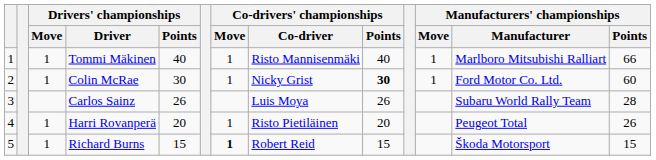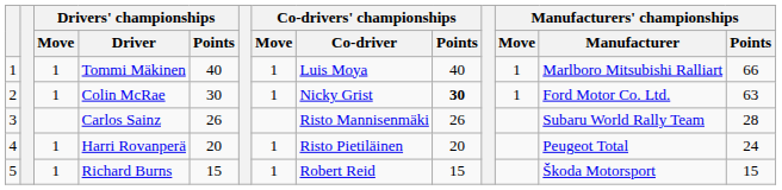 <table class="wikitable" style="font-size:85%;">
 <tr>
 <th rowspan="2"></th>
 <th rowspan="7" style="width:5px;"></th>
 <th colspan="3">Drivers' championships</th>
 <th rowspan="7" style="width:5px;"></th>
 <th colspan="3" nowrap>Co-drivers' championships</th>
 <th rowspan="7" style="width:5px;"></th>
 <th colspan="3" nowrap>Manufacturers' championships</th>
 </tr>
 <tr>
 <th>Move</th>
 <th>Driver</th>
 <th>Points</th>
 <th>Move</th>
 <th>Co-driver</th>
 <th>Points</th>
 <th>Move</th>
 <th>Manufacturer</th>
 <th>Points</th>
 </tr>
 <tr>
 <td align="center">1</td>
 <td align="center"> 1</td>
 <td> <a href='#'>Tommi Mäkinen</a></td>
 <td align="center">40</td>
 <td align="center"> 1</td>
-<td> <a href='#'>Risto Mannisenmäki</a></td>
+<td> <a href='#'>Luis Moya</a></td>
 <td align="center">40</td>
 <td align="center"> 1</td>
 <td> <a href='#'>Marlboro Mitsubishi Ralliart</a></td>
 <td align="center">66</td>
 </tr>
 <tr>
 <td align="center">2</td>
 <td align="center"> 1</td>
 <td> <a href='#'>Colin McRae</a></td>
 <td align="center">30</td>
 <td align="center"> 1</td>
 <td> <a href='#'>Nicky Grist</a></td>
 <td align="center"><strong>30</strong></td>
 <td align="center"> 1</td>
 <td> <a href='#'>Ford Motor Co. Ltd.</a></td>
-<td align="center">60</td>
+<td align="center">63</td>
 </tr>
 <tr>
 <td align="center">3</td>
 <td align="center"></td>
 <td> <a href='#'>Carlos Sainz</a></td>
 <td align="center">26</td>
 <td align="center"></td>
-<td> <a href='#'>Luis Moya</a></td>
+<td> <a href='#'>Risto Mannisenmäki</a></td>
 <td align="center">26</td>
 <td align="center"></td>
 <td> <a href='#'>Subaru World Rally Team</a></td>
 <td align="center">28</td>
 </tr>
 <tr>
 <td align="center">4</td>
 <td align="center"> 1</td>
 <td> <a href='#'>Harri Rovanperä</a></td>
 <td align="center">20</td>
 <td align="center"> 1</td>
 <td> <a href='#'>Risto Pietiläinen</a></td>
 <td align="center">20</td>
 <td align="center"></td>
 <td> <a href='#'>Peugeot Total</a></td>
-<td align="center">26</td>
+<td align="center">24</td>
 </tr>
 <tr>
 <td align="center">5</td>
 <td align="center"> 1</td>
 <td> <a href='#'>Richard Burns</a></td>
 <td align="center">15</td>
-<td align="center"><strong> 1</strong></td>
+<td align="center"> 1</td>
 <td> <a href='#'>Robert Reid</a></td>
 <td align="center">15</td>
 <td align="center"></td>
 <td> <a href='#'>Škoda Motorsport</a></td>
 <td align="center">15</td>
 </tr>
 </table>
